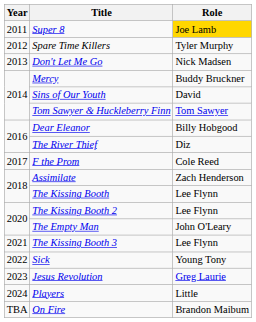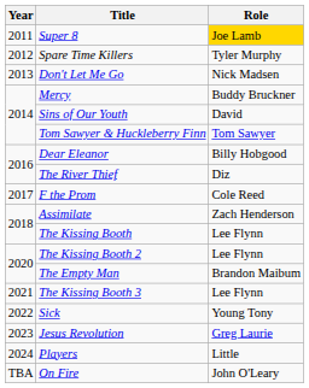 <table class="wikitable sortable">
 <tr>
 <th>Year</th>
 <th>Title</th>
 <th class="unsortable">Role</th>
 </tr>
 <tr>
 <td>2011</td>
 <td><em><a href='#'>Super 8</a></em></td>
 <td style="background: gold;">Joe Lamb</td>
 </tr>
 <tr>
 <td>2012</td>
 <td><em>Spare Time Killers</em></td>
 <td>Tyler Murphy</td>
 </tr>
 <tr>
 <td>2013</td>
 <td><em><a href='#'>Don't Let Me Go</a></em></td>
 <td>Nick Madsen</td>
 </tr>
 <tr>
 <td rowspan="3">2014</td>
 <td><em><a href='#'>Mercy</a></em></td>
 <td>Buddy Bruckner</td>
 </tr>
 <tr>
 <td><em><a href='#'>Sins of Our Youth</a></em></td>
 <td>David</td>
 </tr>
 <tr>
 <td><em><a href='#'>Tom Sawyer & Huckleberry Finn</a></em></td>
 <td><a href='#'>Tom Sawyer</a></td>
 </tr>
 <tr>
 <td rowspan="2">2016</td>
 <td><em><a href='#'>Dear Eleanor</a></em></td>
 <td>Billy Hobgood</td>
 </tr>
 <tr>
 <td data-sort-value="River Thief, The"><em><a href='#'>The River Thief</a></em></td>
 <td>Diz</td>
 </tr>
 <tr>
 <td>2017</td>
 <td><em><a href='#'>F the Prom</a></em></td>
 <td>Cole Reed</td>
 </tr>
 <tr>
 <td rowspan="2">2018</td>
 <td><em><a href='#'>Assimilate</a></em></td>
 <td>Zach Henderson</td>
 </tr>
 <tr>
 <td data-sort-value="Kissing Booth 1, The"><em><a href='#'>The Kissing Booth</a></em></td>
 <td>Lee Flynn</td>
 </tr>
 <tr>
 <td rowspan="2">2020</td>
 <td data-sort-value="Kissing Booth 2, The"><em><a href='#'>The Kissing Booth 2</a></em></td>
 <td>Lee Flynn</td>
 </tr>
 <tr>
 <td data-sort-value="Empty Man, The"><em><a href='#'>The Empty Man</a></em></td>
-<td>John O'Leary</td>
+<td>Brandon Maibum</td>
 </tr>
 <tr>
 <td>2021</td>
 <td data-sort-value="Kissing Booth 3, The"><em><a href='#'>The Kissing Booth 3</a></em></td>
 <td>Lee Flynn</td>
 </tr>
 <tr>
 <td>2022</td>
 <td><em><a href='#'>Sick</a></em></td>
 <td>Young Tony</td>
 </tr>
 <tr>
 <td>2023</td>
 <td data-sort-value="Jesus Revolution, The"><em><a href='#'>Jesus Revolution</a></em></td>
 <td><a href='#'>Greg Laurie</a></td>
 </tr>
 <tr>
 <td>2024</td>
 <td><em><a href='#'>Players</a></em></td>
 <td>Little</td>
 </tr>
 <tr>
 <td>TBA</td>
 <td><em><a href='#'>On Fire</a></em></td>
-<td>Brandon Maibum</td>
+<td>John O'Leary</td>
 </tr>
 </table>
